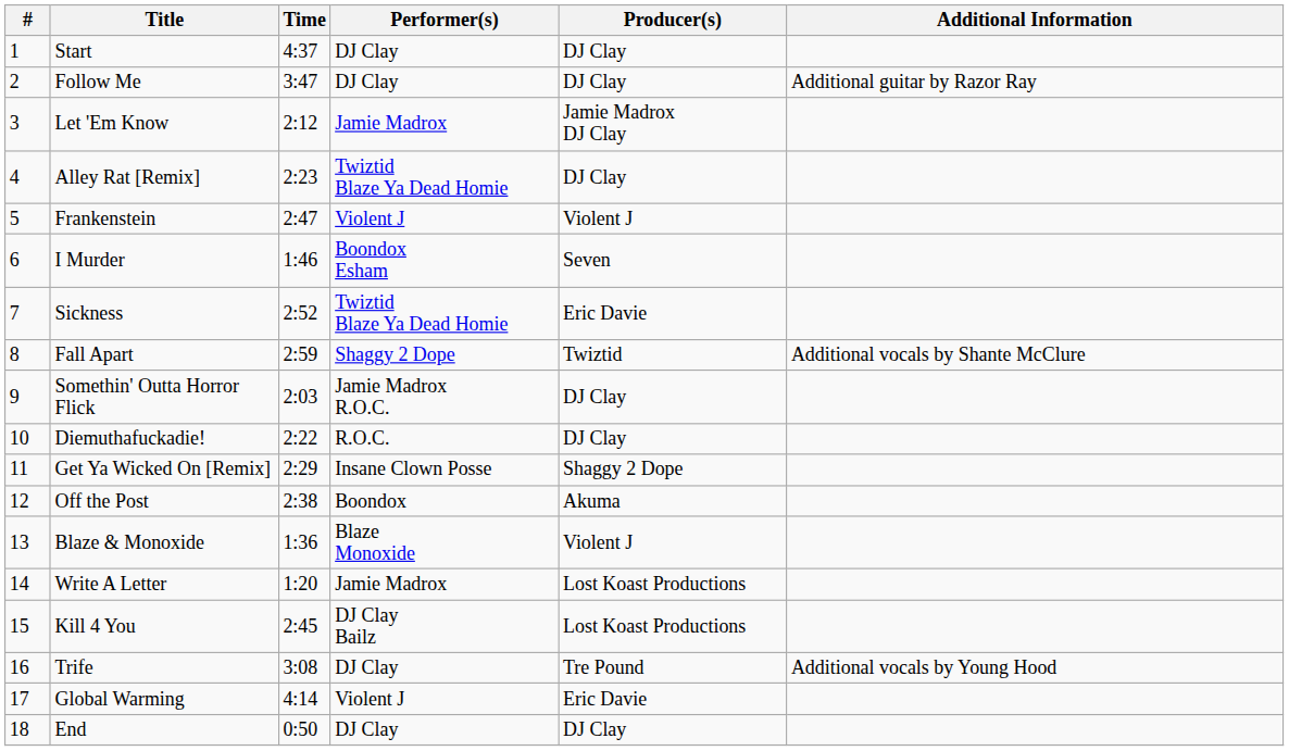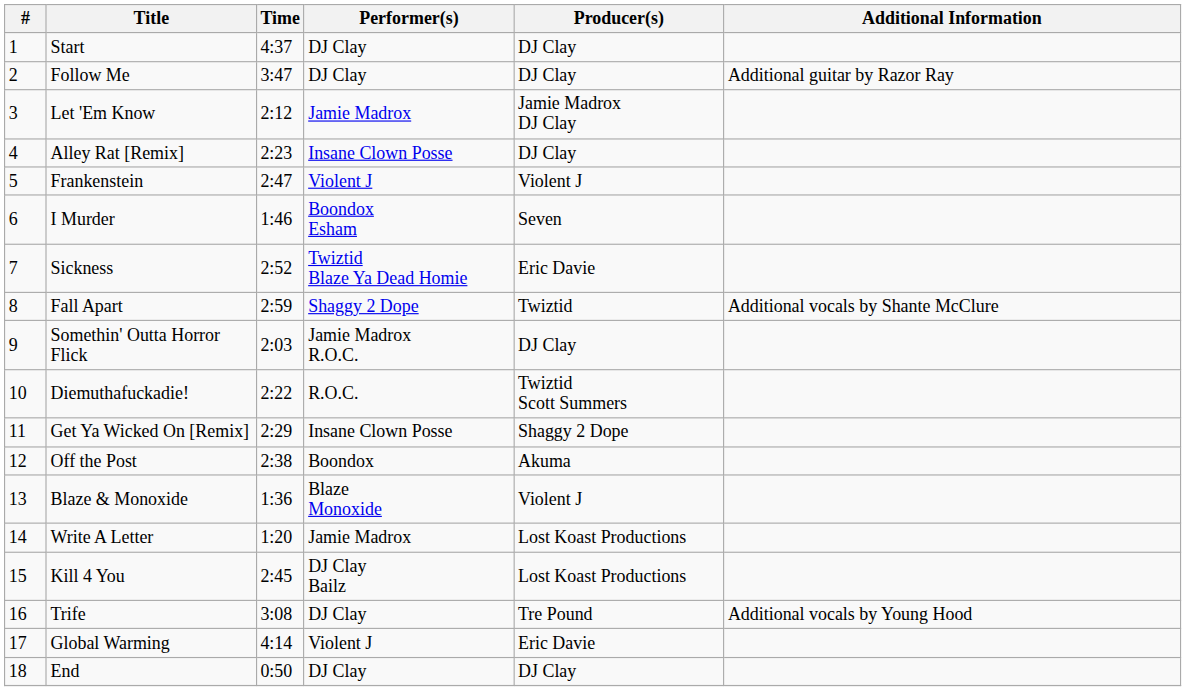 <table class="wikitable">
 <tr>
 <th align="center" width="30">#</th>
 <th align="center" width="180">Title</th>
 <th align="center" width="20">Time</th>
 <th align="center" width="180">Performer(s)</th>
 <th align="center" width="180">Producer(s)</th>
 <th align="center" width="400">Additional Information</th>
 </tr>
 <tr>
 <td>1</td>
 <td>Start</td>
 <td>4:37</td>
 <td>DJ Clay</td>
 <td>DJ Clay</td>
 <td></td>
 </tr>
 <tr>
 <td>2</td>
 <td>Follow Me</td>
 <td>3:47</td>
 <td>DJ Clay</td>
 <td>DJ Clay</td>
 <td>Additional guitar by Razor Ray</td>
 </tr>
 <tr>
 <td>3</td>
 <td>Let 'Em Know</td>
 <td>2:12</td>
 <td><a href='#'>Jamie Madrox</a></td>
 <td>Jamie Madrox<br>DJ Clay</td>
 <td></td>
 </tr>
 <tr>
 <td>4</td>
 <td>Alley Rat [Remix]</td>
 <td>2:23</td>
-<td><a href='#'>Twiztid</a><br><a href='#'>Blaze Ya Dead Homie</a></td>
+<td><a href='#'>Insane Clown Posse</a></td>
 <td>DJ Clay</td>
 <td></td>
 </tr>
 <tr>
 <td>5</td>
 <td>Frankenstein</td>
 <td>2:47</td>
 <td><a href='#'>Violent J</a></td>
 <td>Violent J</td>
 <td></td>
 </tr>
 <tr>
 <td>6</td>
 <td>I Murder</td>
 <td>1:46</td>
 <td><a href='#'>Boondox</a><br><a href='#'>Esham</a></td>
 <td>Seven</td>
 <td></td>
 </tr>
 <tr>
 <td>7</td>
 <td>Sickness</td>
 <td>2:52</td>
 <td><a href='#'>Twiztid</a><br><a href='#'>Blaze Ya Dead Homie</a></td>
 <td>Eric Davie</td>
 <td></td>
 </tr>
 <tr>
 <td>8</td>
 <td>Fall Apart</td>
 <td>2:59</td>
 <td><a href='#'>Shaggy 2 Dope</a></td>
 <td>Twiztid</td>
 <td>Additional vocals by Shante McClure</td>
 </tr>
 <tr>
 <td>9</td>
 <td>Somethin' Outta Horror Flick</td>
 <td>2:03</td>
 <td>Jamie Madrox<br>R.O.C.</td>
 <td>DJ Clay</td>
 <td></td>
 </tr>
 <tr>
 <td>10</td>
 <td>Diemuthafuckadie!</td>
 <td>2:22</td>
 <td>R.O.C.</td>
-<td>DJ Clay</td>
+<td>Twiztid<br>Scott Summers</td>
 <td></td>
 </tr>
 <tr>
 <td>11</td>
 <td>Get Ya Wicked On [Remix]</td>
 <td>2:29</td>
 <td>Insane Clown Posse</td>
 <td>Shaggy 2 Dope</td>
 <td></td>
 </tr>
 <tr>
 <td>12</td>
 <td>Off the Post</td>
 <td>2:38</td>
 <td>Boondox</td>
 <td>Akuma</td>
 <td></td>
 </tr>
 <tr>
 <td>13</td>
 <td>Blaze & Monoxide</td>
 <td>1:36</td>
 <td>Blaze<br><a href='#'>Monoxide</a></td>
 <td>Violent J</td>
 <td></td>
 </tr>
 <tr>
 <td>14</td>
 <td>Write A Letter</td>
 <td>1:20</td>
 <td>Jamie Madrox</td>
 <td>Lost Koast Productions</td>
 <td></td>
 </tr>
 <tr>
 <td>15</td>
 <td>Kill 4 You</td>
 <td>2:45</td>
 <td>DJ Clay<br>Bailz</td>
 <td>Lost Koast Productions</td>
 <td></td>
 </tr>
 <tr>
 <td>16</td>
 <td>Trife</td>
 <td>3:08</td>
 <td>DJ Clay</td>
 <td>Tre Pound</td>
 <td>Additional vocals by Young Hood</td>
 </tr>
 <tr>
 <td>17</td>
 <td>Global Warming</td>
 <td>4:14</td>
 <td>Violent J</td>
 <td>Eric Davie</td>
 <td></td>
 </tr>
 <tr>
 <td>18</td>
 <td>End</td>
 <td>0:50</td>
 <td>DJ Clay</td>
 <td>DJ Clay</td>
 <td></td>
 </tr>
 <tr>
 </tr>
 </table>
